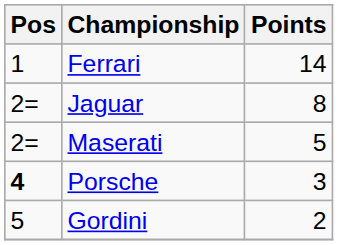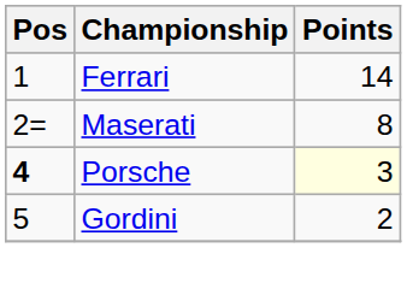 <table class="wikitable" style="font-size: 95%;">
 <tr>
 <th>Pos</th>
 <th>Championship</th>
 <th>Points</th>
 </tr>
 <tr>
 <td>1</td>
 <td> <a href='#'>Ferrari</a></td>
 <td align="right">14</td>
 </tr>
 <tr>
 <td>2=</td>
-<td> <a href='#'>Jaguar</a></td>
+<td> <a href='#'>Maserati</a></td>
 <td align="right">8</td>
-</tr>
-<tr>
-<td>2=</td>
-<td> <a href='#'>Maserati</a></td>
-<td align="right">5</td>
 </tr>
 <tr>
 <td><strong>4</strong></td>
 <td> <a href='#'>Porsche</a></td>
-<td align="right">3</td>
+<td align="right" style="background: lightyellow;">3</td>
 </tr>
 <tr>
 <td>5</td>
 <td> <a href='#'>Gordini</a></td>
 <td align="right">2</td>
 </tr>
 <tr>
 </tr>
 </table>
